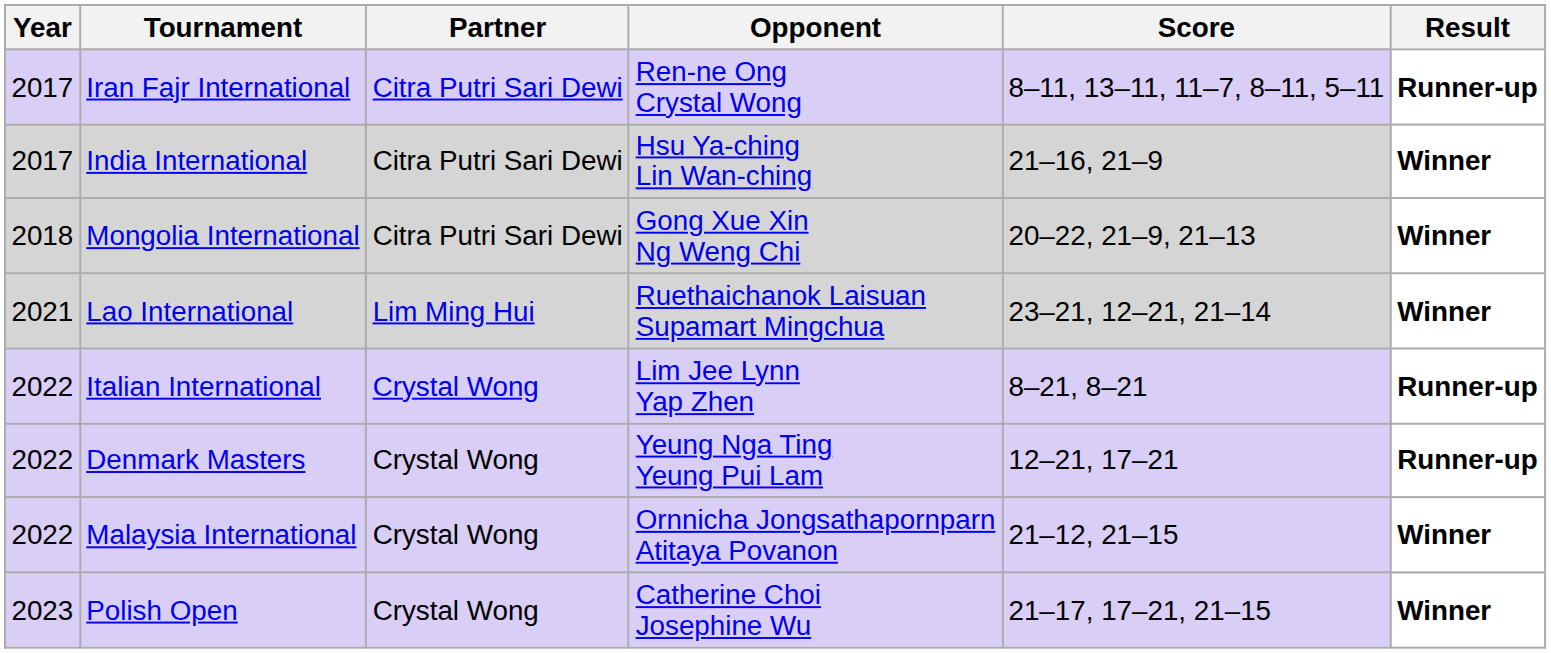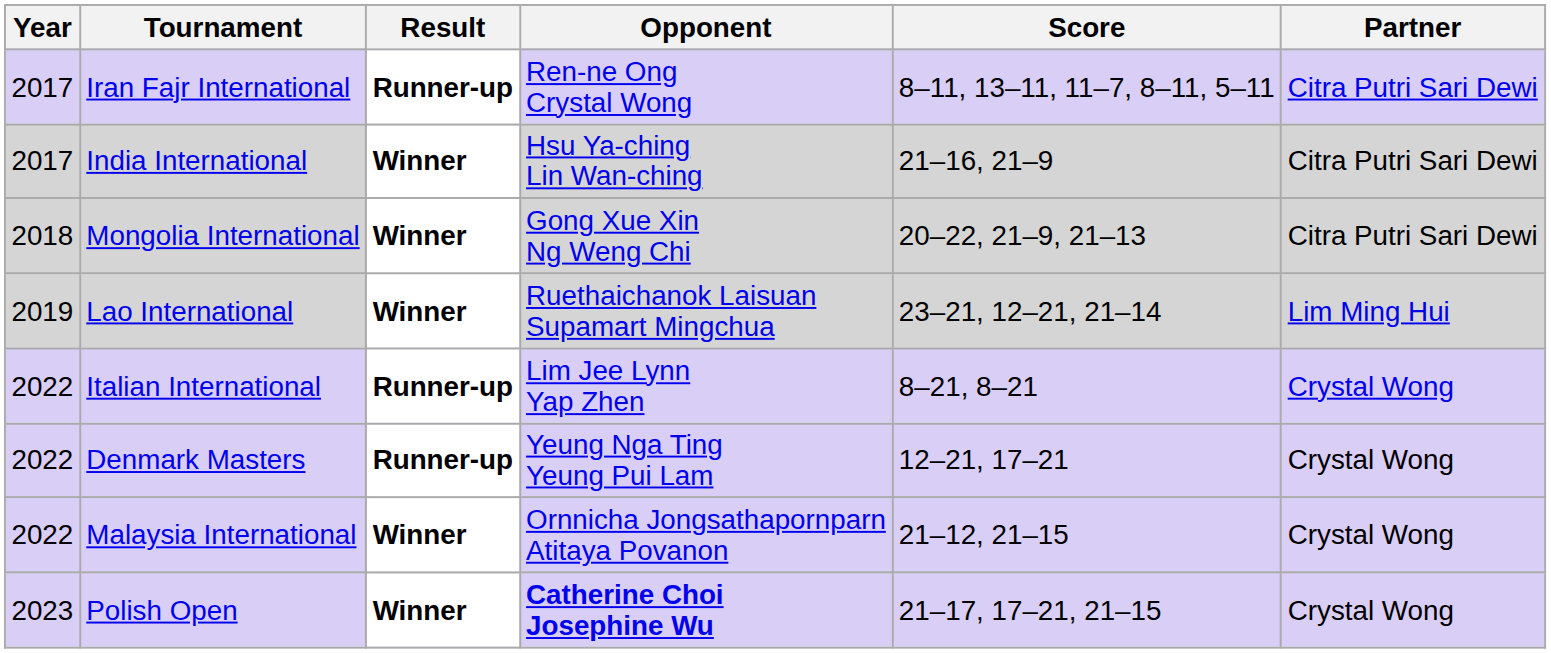 <table class="sortable wikitable" style="font-size: 90%;">
 <tr>
 <th>Year</th>
 <th>Tournament</th>
-<th>Partner</th>
+<th>Result</th>
 <th>Opponent</th>
 <th>Score</th>
-<th>Result</th>
+<th>Partner</th>
 </tr>
 <tr style="background:#D8CEF6">
 <td align="center">2017</td>
 <td align="left"><a href='#'>Iran Fajr International</a></td>
-<td align="left"> <a href='#'>Citra Putri Sari Dewi</a></td>
+<td style="text-align:left; background:white"> <strong>Runner-up</strong></td>
 <td align="left"> <a href='#'>Ren-ne Ong</a><br> <a href='#'>Crystal Wong</a></td>
 <td align="left">8–11, 13–11, 11–7, 8–11, 5–11</td>
-<td style="text-align:left; background:white"> <strong>Runner-up</strong></td>
+<td align="left"> <a href='#'>Citra Putri Sari Dewi</a></td>
 </tr>
 <tr style="background:#D5D5D5">
 <td align="center">2017</td>
 <td align="left"><a href='#'>India International</a></td>
-<td align="left"> Citra Putri Sari Dewi</td>
+<td style="text-align:left; background:white"> <strong>Winner</strong></td>
 <td align="left"> <a href='#'>Hsu Ya-ching</a><br> <a href='#'>Lin Wan-ching</a></td>
 <td align="left">21–16, 21–9</td>
-<td style="text-align:left; background:white"> <strong>Winner</strong></td>
+<td align="left"> Citra Putri Sari Dewi</td>
 </tr>
 <tr style="background:#D5D5D5">
 <td align="center">2018</td>
 <td align="left"><a href='#'>Mongolia International</a></td>
-<td align="left"> Citra Putri Sari Dewi</td>
+<td style="text-align:left; background:white"> <strong>Winner</strong></td>
 <td align="left"> <a href='#'>Gong Xue Xin</a><br> <a href='#'>Ng Weng Chi</a></td>
 <td align="left">20–22, 21–9, 21–13</td>
-<td style="text-align:left; background:white"> <strong>Winner</strong></td>
+<td align="left"> Citra Putri Sari Dewi</td>
 </tr>
 <tr style="background:#D5D5D5">
-<td align="center">2021</td>
+<td align="center">2019</td>
 <td align="left"><a href='#'>Lao International</a></td>
-<td align="left"> <a href='#'>Lim Ming Hui</a></td>
+<td style="text-align:left; background:white"> <strong>Winner</strong></td>
 <td align="left"> <a href='#'>Ruethaichanok Laisuan</a><br> <a href='#'>Supamart Mingchua</a></td>
 <td align="left">23–21, 12–21, 21–14</td>
-<td style="text-align:left; background:white"> <strong>Winner</strong></td>
+<td align="left"> <a href='#'>Lim Ming Hui</a></td>
 </tr>
 <tr style="background:#D8CEF6">
 <td align="center">2022</td>
 <td align="left"><a href='#'>Italian International</a></td>
-<td align="left"> <a href='#'>Crystal Wong</a></td>
+<td style="text-align:left; background:white"> <strong>Runner-up</strong></td>
 <td align="left"> <a href='#'>Lim Jee Lynn</a><br> <a href='#'>Yap Zhen</a></td>
 <td align="left">8–21, 8–21</td>
-<td style="text-align:left; background:white"> <strong>Runner-up</strong></td>
+<td align="left"> <a href='#'>Crystal Wong</a></td>
 </tr>
 <tr style="background:#D8CEF6">
 <td align="center">2022</td>
 <td align="left"><a href='#'>Denmark Masters</a></td>
-<td align="left"> Crystal Wong</td>
+<td style="text-align:left; background:white"> <strong>Runner-up</strong></td>
 <td align="left"> <a href='#'>Yeung Nga Ting</a><br> <a href='#'>Yeung Pui Lam</a></td>
 <td align="left">12–21, 17–21</td>
-<td style="text-align:left; background:white"> <strong>Runner-up</strong></td>
+<td align="left"> Crystal Wong</td>
 </tr>
 <tr style="background:#D8CEF6">
 <td align="center">2022</td>
 <td align="left"><a href='#'>Malaysia International</a></td>
-<td align="left"> Crystal Wong</td>
+<td style="text-align:left; background:white"> <strong>Winner</strong></td>
 <td align="left"> <a href='#'>Ornnicha Jongsathapornparn</a><br> <a href='#'>Atitaya Povanon</a></td>
 <td align="left">21–12, 21–15</td>
-<td style="text-align:left; background:white"> <strong>Winner</strong></td>
+<td align="left"> Crystal Wong</td>
 </tr>
 <tr style="background:#D8CEF6">
 <td align="center">2023</td>
 <td align="left"><a href='#'>Polish Open</a></td>
+<td style="text-align:left; background:white"> <strong>Winner</strong></td>
+<td align="left"><strong> <a href='#'>Catherine Choi</a><br> <a href='#'>Josephine Wu</a></strong></td>
+<td align="left">21–17, 17–21, 21–15</td>
 <td align="left"> Crystal Wong</td>
-<td align="left"> <a href='#'>Catherine Choi</a><br> <a href='#'>Josephine Wu</a></td>
-<td align="left">21–17, 17–21, 21–15</td>
-<td style="text-align:left; background:white"> <strong>Winner</strong></td>
 </tr>
 </table>
